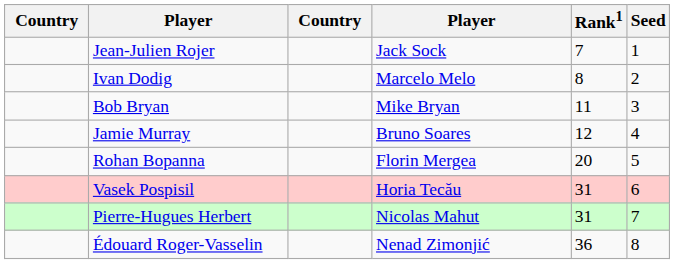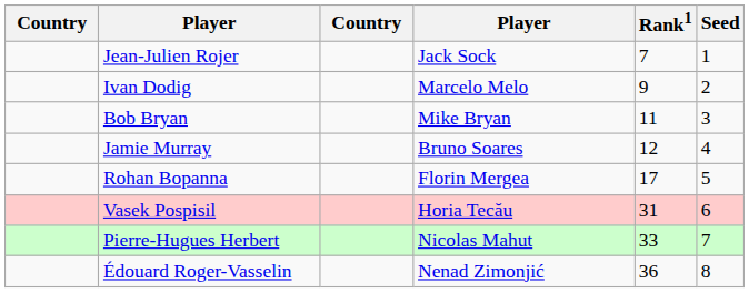 <table class="sortable wikitable">
 <tr>
 <th width="70">Country</th>
 <th width="175">Player</th>
 <th width="70">Country</th>
 <th width="175">Player</th>
 <th>Rank<sup>1</sup></th>
 <th>Seed</th>
 </tr>
 <tr>
 <td></td>
 <td><a href='#'>Jean-Julien Rojer</a></td>
 <td></td>
 <td><a href='#'>Jack Sock</a></td>
 <td>7</td>
 <td>1</td>
 </tr>
 <tr>
 <td></td>
 <td><a href='#'>Ivan Dodig</a></td>
 <td></td>
 <td><a href='#'>Marcelo Melo</a></td>
-<td>8</td>
+<td>9</td>
 <td>2</td>
 </tr>
 <tr>
 <td></td>
 <td><a href='#'>Bob Bryan</a></td>
 <td></td>
 <td><a href='#'>Mike Bryan</a></td>
 <td>11</td>
 <td>3</td>
 </tr>
 <tr>
 <td></td>
 <td><a href='#'>Jamie Murray</a></td>
 <td></td>
 <td><a href='#'>Bruno Soares</a></td>
 <td>12</td>
 <td>4</td>
 </tr>
 <tr>
 <td></td>
 <td><a href='#'>Rohan Bopanna</a></td>
 <td></td>
 <td><a href='#'>Florin Mergea</a></td>
-<td>20</td>
+<td>17</td>
 <td>5</td>
 </tr>
 <tr style="background:#fcc;">
 <td></td>
 <td><a href='#'>Vasek Pospisil</a></td>
 <td></td>
 <td><a href='#'>Horia Tecău</a></td>
 <td>31</td>
 <td>6</td>
 </tr>
 <tr style="background:#cfc;">
 <td></td>
 <td><a href='#'>Pierre-Hugues Herbert</a></td>
 <td></td>
 <td><a href='#'>Nicolas Mahut</a></td>
-<td>31</td>
+<td>33</td>
 <td>7</td>
 </tr>
 <tr>
 <td></td>
 <td><a href='#'>Édouard Roger-Vasselin</a></td>
 <td></td>
 <td><a href='#'>Nenad Zimonjić</a></td>
 <td>36</td>
 <td>8</td>
 </tr>
 </table>
